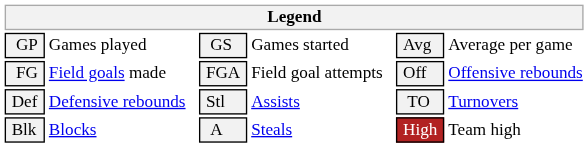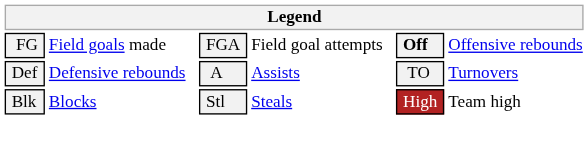 <table class="toccolours" style="font-size: 80%; white-space: nowrap;">
 <tr>
 <th colspan="6" style="background-color: #F2F2F2; border: 1px solid #AAAAAA;">Legend</th>
-</tr>
-<tr>
-<td style="background-color: #F2F2F2; border: 1px solid black;">  GP </td>
-<td>Games played</td>
-<td style="background-color: #F2F2F2; border: 1px solid black">  GS </td>
-<td>Games started</td>
-<td style="background-color: #F2F2F2; border: 1px solid black"> Avg </td>
-<td>Average per game</td>
 </tr>
 <tr>
 <td style="background-color: #F2F2F2; border: 1px solid black">  FG </td>
 <td style="padding-right: 8px"><a href='#'>Field goals</a> made</td>
 <td style="background-color: #F2F2F2; border: 1px solid black"> FGA </td>
 <td style="padding-right: 8px">Field goal attempts</td>
-<td style="background-color: #F2F2F2; border: 1px solid black;"> Off </td>
+<td style="background-color: #F2F2F2; border: 1px solid black;"><strong> Off </strong></td>
 <td><a href='#'>Offensive rebounds</a></td>
 </tr>
 <tr>
 <td style="background-color: #F2F2F2; border: 1px solid black;"> Def </td>
 <td style="padding-right: 8px"><a href='#'>Defensive rebounds</a></td>
-<td style="background-color: #F2F2F2; border: 1px solid black"> Stl </td>
+<td style="background-color: #F2F2F2; border: 1px solid black">  A </td>
 <td style="padding-right: 8px"><a href='#'>Assists</a></td>
 <td style="background-color: #F2F2F2; border: 1px solid black">  TO</td>
 <td><a href='#'>Turnovers</a></td>
 </tr>
 <tr>
 <td style="background-color: #F2F2F2; border: 1px solid black;"> Blk </td>
 <td><a href='#'>Blocks</a></td>
-<td style="background-color: #F2F2F2; border: 1px solid black">  A </td>
+<td style="background-color: #F2F2F2; border: 1px solid black"> Stl </td>
 <td><a href='#'>Steals</a></td>
 <td style="background:#B22222; color:#ffffff;; border: 1px solid black"> High </td>
 <td>Team high</td>
 </tr>
 <tr>
 </tr>
 </table>
